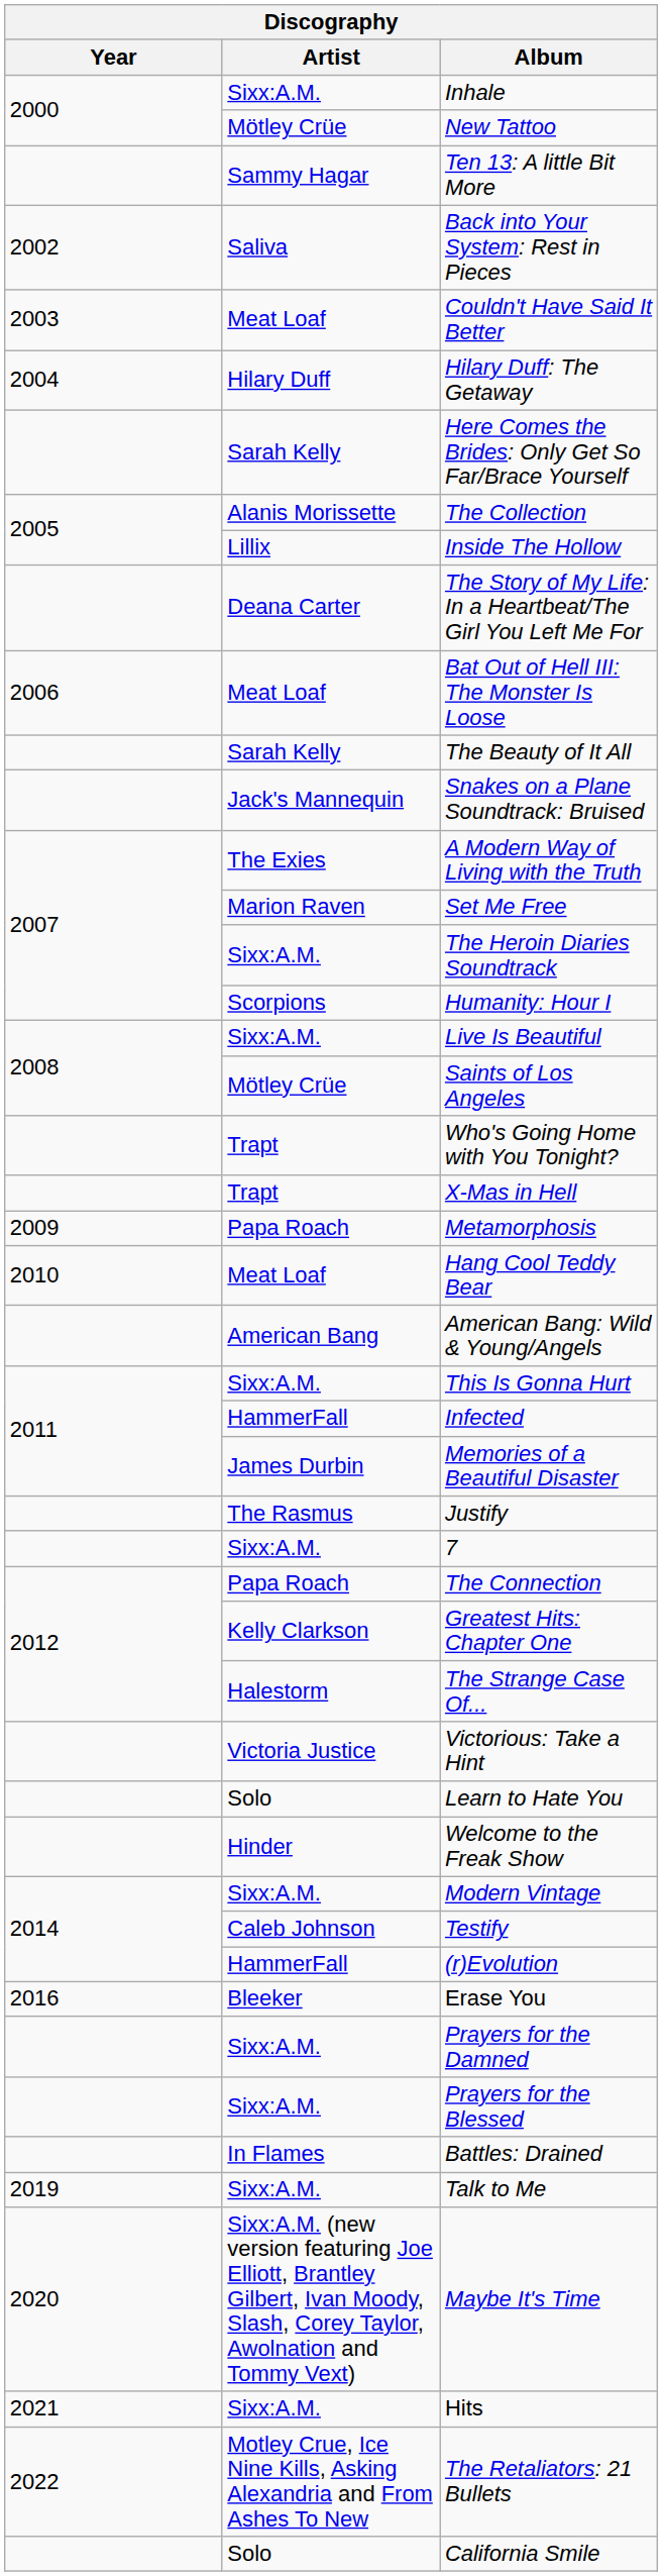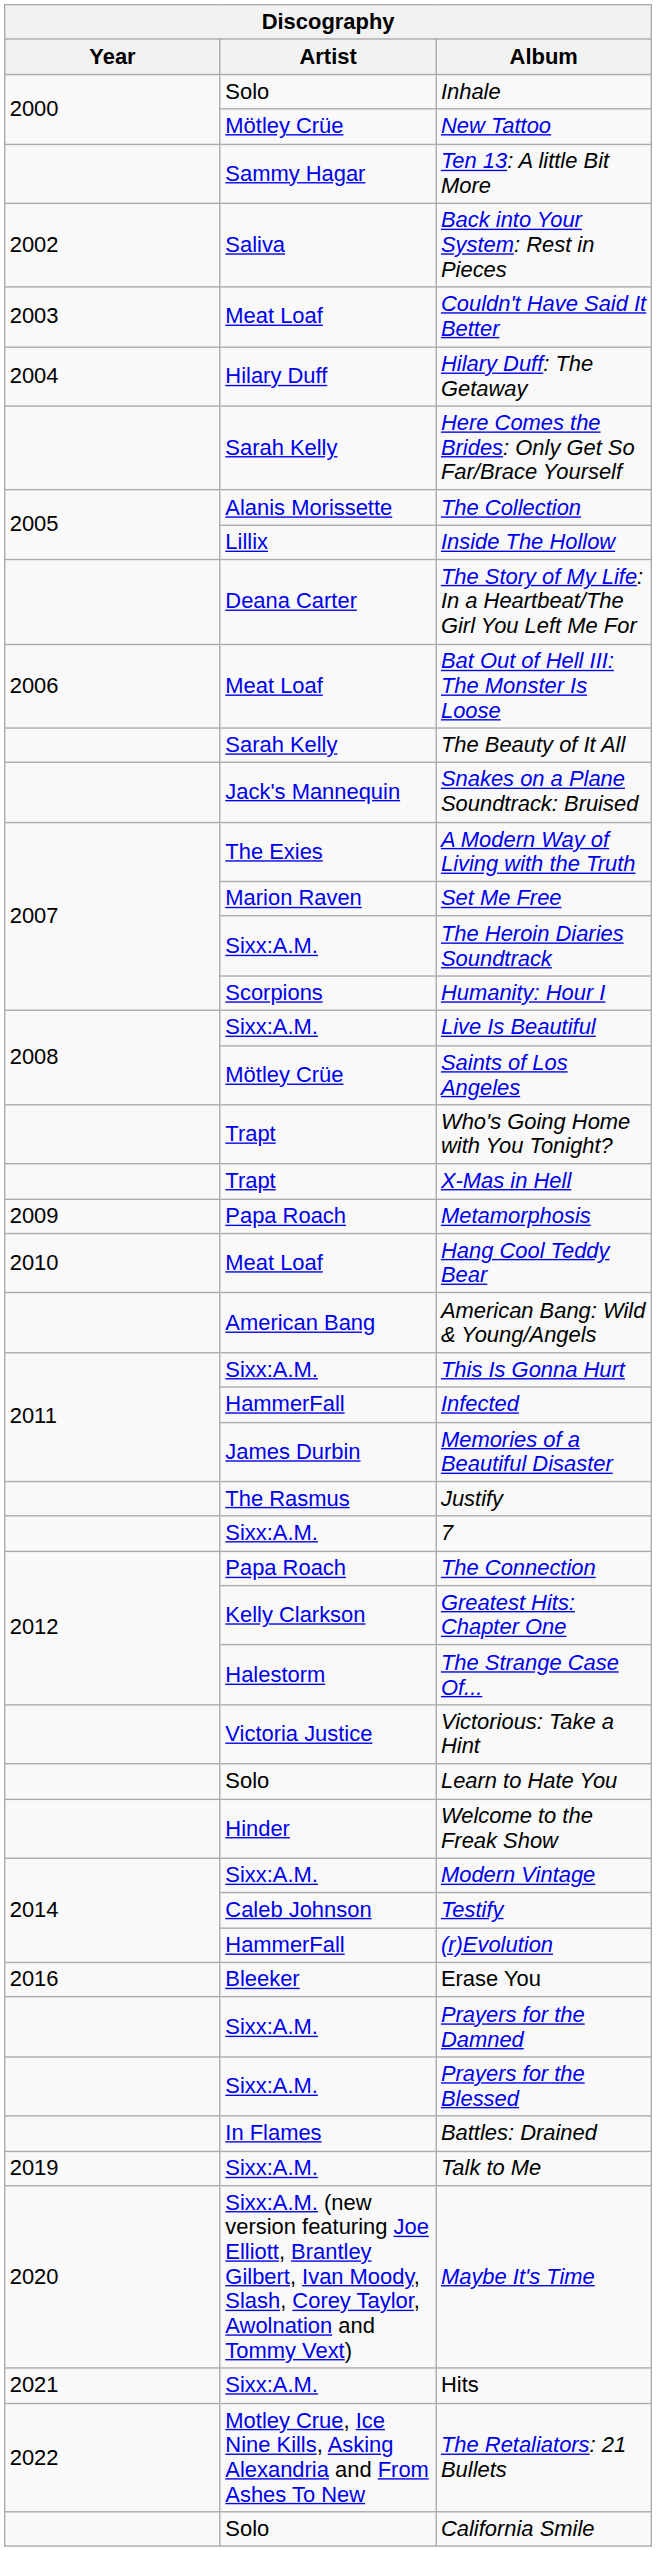 <table class="wikitable">
 <tr>
 <th colspan="5">Discography</th>
 </tr>
 <tr bgcolor="#CCCCCC">
 <th width="150">Year</th>
 <th width="150">Artist</th>
 <th width="150">Album</th>
 </tr>
 <tr>
 <td rowspan="2">2000</td>
-<td><a href='#'>Sixx:A.M.</a></td>
+<td>Solo</td>
 <td><em>Inhale</em></td>
 </tr>
 <tr>
 <td><a href='#'>Mötley Crüe</a></td>
 <td><em><a href='#'>New Tattoo</a></em></td>
 </tr>
 <tr>
 <td></td>
 <td><a href='#'>Sammy Hagar</a></td>
 <td><em><a href='#'>Ten 13</a>: A little Bit More</em></td>
 </tr>
 <tr>
 <td>2002</td>
 <td><a href='#'>Saliva</a></td>
 <td><em><a href='#'>Back into Your System</a>: Rest in Pieces</em></td>
 </tr>
 <tr>
 <td>2003</td>
 <td><a href='#'>Meat Loaf</a></td>
 <td><em><a href='#'>Couldn't Have Said It Better</a></em></td>
 </tr>
 <tr>
 <td>2004</td>
 <td><a href='#'>Hilary Duff</a></td>
 <td><em><a href='#'>Hilary Duff</a>: The Getaway</em></td>
 </tr>
 <tr>
 <td></td>
 <td><a href='#'>Sarah Kelly</a></td>
 <td><em><a href='#'>Here Comes the Brides</a>: Only Get So Far/Brace Yourself</em></td>
 </tr>
 <tr>
 <td rowspan="2">2005</td>
 <td><a href='#'>Alanis Morissette</a></td>
 <td><a href='#'><em>The Collection</em></a></td>
 </tr>
 <tr>
 <td><a href='#'>Lillix</a></td>
 <td><em><a href='#'>Inside The Hollow</a></em></td>
 </tr>
 <tr>
 <td></td>
 <td><a href='#'>Deana Carter</a></td>
 <td><em><a href='#'>The Story of My Life</a>: In a Heartbeat/The Girl You Left Me For</em></td>
 </tr>
 <tr>
 <td>2006</td>
 <td><a href='#'>Meat Loaf</a></td>
 <td><em><a href='#'>Bat Out of Hell III: The Monster Is Loose</a></em></td>
 </tr>
 <tr>
 <td></td>
 <td><a href='#'>Sarah Kelly</a></td>
 <td><em>The Beauty of It All</em></td>
 </tr>
 <tr>
 <td></td>
 <td><a href='#'>Jack's Mannequin</a></td>
 <td><em><a href='#'>Snakes on a Plane</a> Soundtrack: Bruised</em></td>
 </tr>
 <tr>
 <td rowspan="4">2007</td>
 <td><a href='#'>The Exies</a></td>
 <td><em><a href='#'>A Modern Way of Living with the Truth</a></em></td>
 </tr>
 <tr>
 <td><a href='#'>Marion Raven</a></td>
 <td><em><a href='#'>Set Me Free</a></em></td>
 </tr>
 <tr>
 <td><a href='#'>Sixx:A.M.</a></td>
 <td><em><a href='#'>The Heroin Diaries Soundtrack</a></em></td>
 </tr>
 <tr>
 <td><a href='#'>Scorpions</a></td>
 <td><em><a href='#'>Humanity: Hour I</a></em></td>
 </tr>
 <tr>
 <td rowspan="2">2008</td>
 <td><a href='#'>Sixx:A.M.</a></td>
 <td><em><a href='#'>Live Is Beautiful</a></em></td>
 </tr>
 <tr>
 <td><a href='#'>Mötley Crüe</a></td>
 <td><em><a href='#'>Saints of Los Angeles</a></em></td>
 </tr>
 <tr>
 <td></td>
 <td><a href='#'>Trapt</a></td>
 <td><em>Who's Going Home with You Tonight?</em></td>
 </tr>
 <tr>
 <td></td>
 <td><a href='#'>Trapt</a></td>
 <td><em><a href='#'>X-Mas in Hell</a></em></td>
 </tr>
 <tr>
 <td>2009</td>
 <td><a href='#'>Papa Roach</a></td>
 <td><em><a href='#'>Metamorphosis</a></em></td>
 </tr>
 <tr>
 <td>2010</td>
 <td><a href='#'>Meat Loaf</a></td>
 <td><em><a href='#'>Hang Cool Teddy Bear</a></em></td>
 </tr>
 <tr>
 <td></td>
 <td><a href='#'>American Bang</a></td>
 <td><em>American Bang: Wild & Young/Angels</em></td>
 </tr>
 <tr>
 <td rowspan="3">2011</td>
 <td><a href='#'>Sixx:A.M.</a></td>
 <td><em><a href='#'>This Is Gonna Hurt</a></em></td>
 </tr>
 <tr>
 <td><a href='#'>HammerFall</a></td>
 <td><em><a href='#'>Infected</a></em></td>
 </tr>
 <tr>
 <td><a href='#'>James Durbin</a></td>
 <td><em><a href='#'>Memories of a Beautiful Disaster</a></em></td>
 </tr>
 <tr>
 <td></td>
 <td><a href='#'>The Rasmus</a></td>
 <td><em>Justify</em></td>
 </tr>
 <tr>
 <td></td>
 <td><a href='#'>Sixx:A.M.</a></td>
 <td><em>7</em></td>
 </tr>
 <tr>
 <td rowspan="3">2012</td>
 <td><a href='#'>Papa Roach</a></td>
 <td><em><a href='#'>The Connection</a></em></td>
 </tr>
 <tr>
 <td><a href='#'>Kelly Clarkson</a></td>
 <td><em><a href='#'>Greatest Hits: Chapter One</a></em></td>
 </tr>
 <tr>
 <td><a href='#'>Halestorm</a></td>
 <td><em><a href='#'>The Strange Case Of...</a></em></td>
 </tr>
 <tr>
 <td></td>
 <td><a href='#'>Victoria Justice</a></td>
 <td><em>Victorious: Take a Hint</em></td>
 </tr>
 <tr>
 <td></td>
 <td>Solo</td>
 <td><em>Learn to Hate You</em></td>
 </tr>
 <tr>
 <td></td>
 <td><a href='#'>Hinder</a></td>
 <td><em>Welcome to the Freak Show</em></td>
 </tr>
 <tr>
 <td rowspan="3">2014</td>
 <td><a href='#'>Sixx:A.M.</a></td>
 <td><em><a href='#'>Modern Vintage</a></em></td>
 </tr>
 <tr>
 <td><a href='#'>Caleb Johnson</a></td>
 <td><em><a href='#'>Testify</a></em></td>
 </tr>
 <tr>
 <td><a href='#'>HammerFall</a></td>
 <td><em><a href='#'>(r)Evolution</a></em></td>
 </tr>
 <tr>
 <td>2016</td>
 <td><a href='#'>Bleeker</a></td>
 <td>Erase You</td>
 </tr>
 <tr>
 <td></td>
 <td><a href='#'>Sixx:A.M.</a></td>
 <td><em><a href='#'>Prayers for the Damned</a></em></td>
 </tr>
 <tr>
 <td></td>
 <td><a href='#'>Sixx:A.M.</a></td>
 <td><em><a href='#'>Prayers for the Blessed</a></em></td>
 </tr>
 <tr>
 <td></td>
 <td><a href='#'>In Flames</a></td>
 <td><em>Battles: Drained</em></td>
 </tr>
 <tr>
 <td>2019</td>
 <td><a href='#'>Sixx:A.M.</a></td>
 <td><em>Talk to Me</em></td>
 </tr>
 <tr>
 <td>2020</td>
 <td><a href='#'>Sixx:A.M.</a> (new version featuring <a href='#'>Joe Elliott</a>, <a href='#'>Brantley Gilbert</a>, <a href='#'>Ivan Moody</a>, <a href='#'>Slash</a>, <a href='#'>Corey Taylor</a>, <a href='#'>Awolnation</a> and <a href='#'>Tommy Vext</a>)</td>
 <td><em><a href='#'>Maybe It's Time</a></em></td>
 </tr>
 <tr>
 <td>2021</td>
 <td><a href='#'>Sixx:A.M.</a></td>
 <td>Hits</td>
 </tr>
 <tr>
 <td>2022</td>
 <td><a href='#'>Motley Crue</a>, <a href='#'>Ice Nine Kills</a>, <a href='#'>Asking Alexandria</a> and <a href='#'>From Ashes To New</a></td>
 <td><em><a href='#'>The Retaliators</a>: 21 Bullets</em></td>
 </tr>
 <tr>
 <td></td>
 <td>Solo</td>
 <td><em>California Smile</em></td>
 </tr>
 </table>
